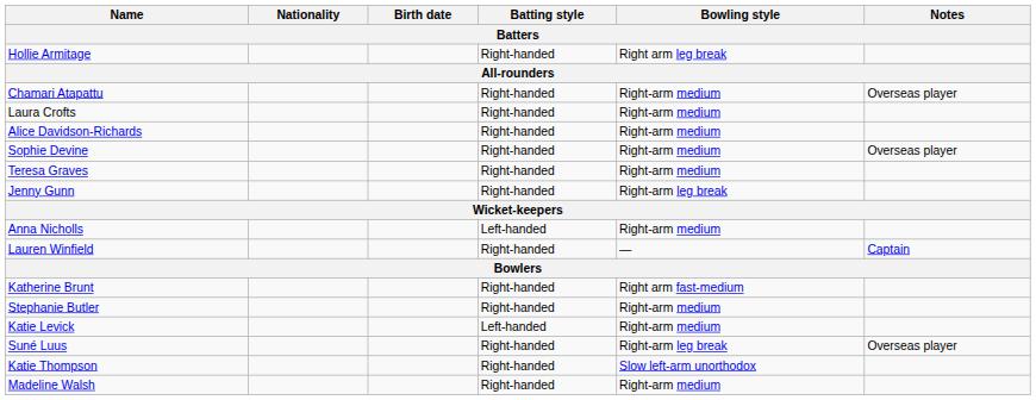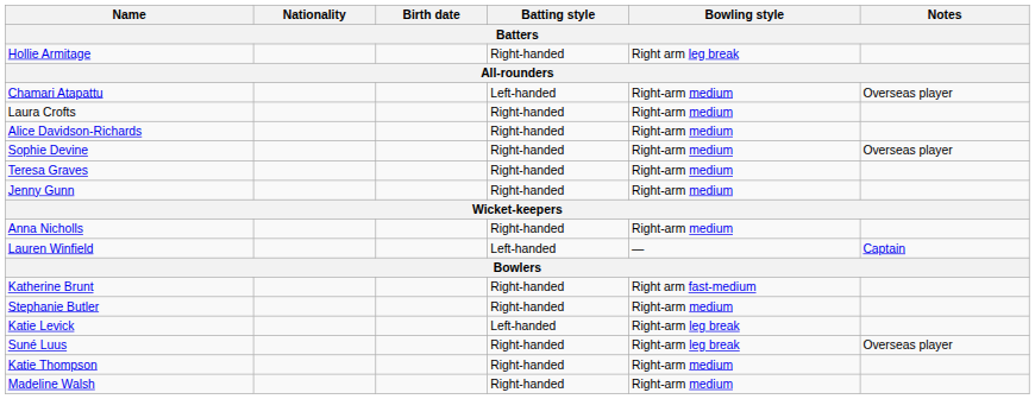 <table class="wikitable"  style="font-size:95%; width:80%;">
 <tr>
 <th>Name</th>
 <th>Nationality</th>
 <th>Birth date</th>
 <th>Batting style</th>
 <th>Bowling style</th>
 <th>Notes</th>
 </tr>
 <tr>
 <th colspan="7">Batters</th>
 </tr>
 <tr>
 <td><a href='#'>Hollie Armitage</a></td>
 <td></td>
 <td></td>
 <td>Right-handed</td>
 <td>Right arm <a href='#'>leg break</a></td>
 <td></td>
 </tr>
 <tr>
 <th colspan="7">All-rounders</th>
 </tr>
 <tr>
 <td><a href='#'>Chamari Atapattu</a></td>
 <td></td>
 <td></td>
-<td>Right-handed</td>
+<td>Left-handed</td>
 <td>Right-arm <a href='#'>medium</a></td>
 <td>Overseas player</td>
 </tr>
 <tr>
 <td>Laura Crofts</td>
 <td></td>
 <td></td>
 <td>Right-handed</td>
 <td>Right-arm <a href='#'>medium</a></td>
 <td></td>
 </tr>
 <tr>
 <td><a href='#'>Alice Davidson-Richards</a></td>
 <td></td>
 <td></td>
 <td>Right-handed</td>
 <td>Right-arm <a href='#'>medium</a></td>
 <td></td>
 </tr>
 <tr>
 <td><a href='#'>Sophie Devine</a></td>
 <td></td>
 <td></td>
 <td>Right-handed</td>
 <td>Right-arm <a href='#'>medium</a></td>
 <td>Overseas player</td>
 </tr>
 <tr>
 <td><a href='#'>Teresa Graves</a></td>
 <td></td>
 <td></td>
 <td>Right-handed</td>
 <td>Right-arm <a href='#'>medium</a></td>
 <td></td>
 </tr>
 <tr>
 <td><a href='#'>Jenny Gunn</a></td>
 <td></td>
 <td></td>
 <td>Right-handed</td>
-<td>Right-arm <a href='#'>leg break</a></td>
+<td>Right-arm <a href='#'>medium</a></td>
 <td></td>
 </tr>
 <tr>
 <th colspan="7">Wicket-keepers</th>
 </tr>
 <tr>
 <td><a href='#'>Anna Nicholls</a></td>
 <td></td>
 <td></td>
-<td>Left-handed</td>
+<td>Right-handed</td>
 <td>Right-arm <a href='#'>medium</a></td>
 </tr>
 <tr>
 <td><a href='#'>Lauren Winfield</a></td>
 <td></td>
 <td></td>
-<td>Right-handed</td>
+<td>Left-handed</td>
 <td>—</td>
 <td><a href='#'>Captain</a></td>
 </tr>
 <tr>
 <th colspan="7">Bowlers</th>
 </tr>
 <tr>
 <td><a href='#'>Katherine Brunt</a></td>
 <td></td>
 <td></td>
 <td>Right-handed</td>
 <td>Right arm <a href='#'>fast-medium</a></td>
 <td></td>
 </tr>
 <tr>
 <td><a href='#'>Stephanie Butler</a></td>
 <td></td>
 <td></td>
 <td>Right-handed</td>
 <td>Right-arm <a href='#'>medium</a></td>
 <td></td>
 </tr>
 <tr>
 <td><a href='#'>Katie Levick</a></td>
 <td></td>
 <td></td>
 <td>Left-handed</td>
-<td>Right-arm <a href='#'>medium</a></td>
+<td>Right-arm <a href='#'>leg break</a></td>
 <td></td>
 </tr>
 <tr>
 <td><a href='#'>Suné Luus</a></td>
 <td></td>
 <td></td>
 <td>Right-handed</td>
 <td>Right-arm <a href='#'>leg break</a></td>
 <td>Overseas player</td>
 </tr>
 <tr>
 <td><a href='#'>Katie Thompson</a></td>
 <td></td>
 <td></td>
 <td>Right-handed</td>
-<td><a href='#'>Slow left-arm unorthodox</a></td>
+<td>Right-arm <a href='#'>medium</a></td>
 <td></td>
 </tr>
 <tr>
 <td><a href='#'>Madeline Walsh</a></td>
 <td></td>
 <td></td>
 <td>Right-handed</td>
 <td>Right-arm <a href='#'>medium</a></td>
 <td></td>
 </tr>
 </table>
